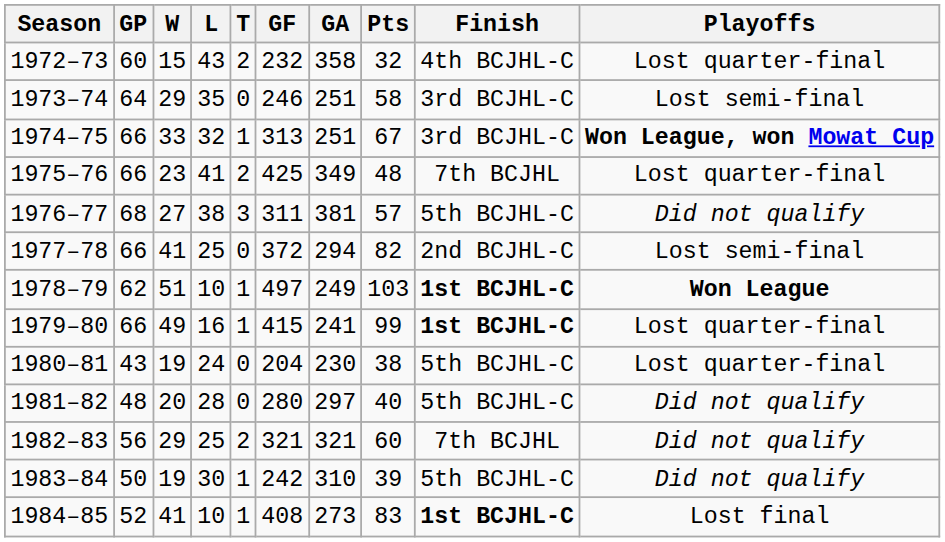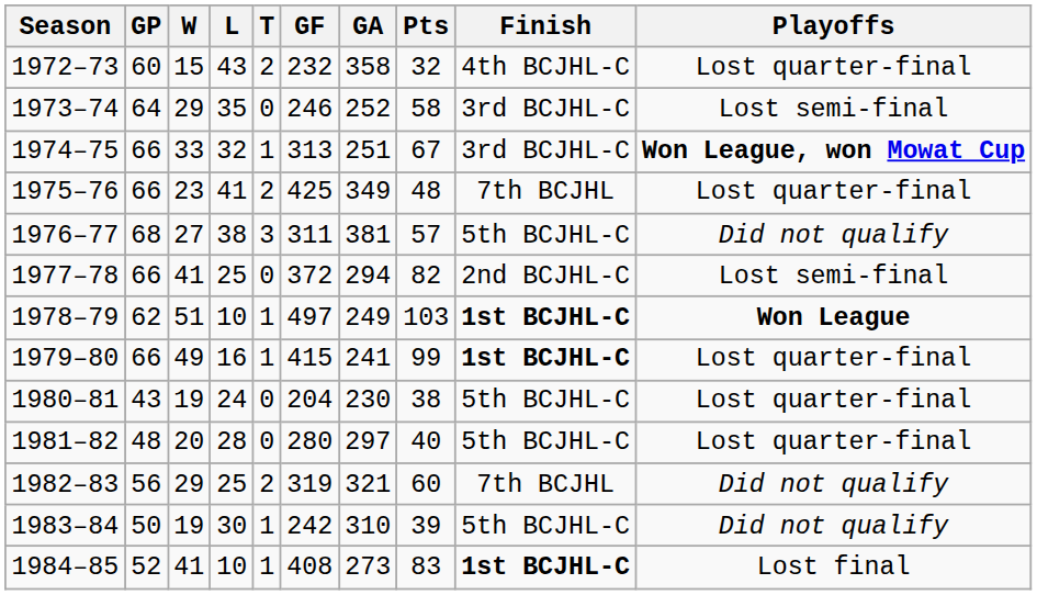 <table class="wikitable" style="text-align:center">
 <tr>
 <th>Season</th>
 <th>GP</th>
 <th>W</th>
 <th>L</th>
 <th>T</th>
 <th>GF</th>
 <th>GA</th>
 <th>Pts</th>
 <th>Finish</th>
 <th>Playoffs</th>
 </tr>
 <tr>
 <td>1972–73</td>
 <td>60</td>
 <td>15</td>
 <td>43</td>
 <td>2</td>
 <td>232</td>
 <td>358</td>
 <td>32</td>
 <td>4th BCJHL-C</td>
 <td>Lost quarter-final</td>
 </tr>
 <tr>
 <td>1973–74</td>
 <td>64</td>
 <td>29</td>
 <td>35</td>
 <td>0</td>
 <td>246</td>
-<td>251</td>
+<td>252</td>
 <td>58</td>
 <td>3rd BCJHL-C</td>
 <td>Lost semi-final</td>
 </tr>
 <tr>
 <td>1974–75</td>
 <td>66</td>
 <td>33</td>
 <td>32</td>
 <td>1</td>
 <td>313</td>
 <td>251</td>
 <td>67</td>
 <td>3rd BCJHL-C</td>
 <td><strong>Won League, won <a href='#'>Mowat Cup</a></strong></td>
 </tr>
 <tr>
 <td>1975–76</td>
 <td>66</td>
 <td>23</td>
 <td>41</td>
 <td>2</td>
 <td>425</td>
 <td>349</td>
 <td>48</td>
 <td>7th BCJHL</td>
 <td>Lost quarter-final</td>
 </tr>
 <tr>
 <td>1976–77</td>
 <td>68</td>
 <td>27</td>
 <td>38</td>
 <td>3</td>
 <td>311</td>
 <td>381</td>
 <td>57</td>
 <td>5th BCJHL-C</td>
 <td><em>Did not qualify</em></td>
 </tr>
 <tr>
 <td>1977–78</td>
 <td>66</td>
 <td>41</td>
 <td>25</td>
 <td>0</td>
 <td>372</td>
 <td>294</td>
 <td>82</td>
 <td>2nd BCJHL-C</td>
 <td>Lost semi-final</td>
 </tr>
 <tr>
 <td>1978–79</td>
 <td>62</td>
 <td>51</td>
 <td>10</td>
 <td>1</td>
 <td>497</td>
 <td>249</td>
 <td>103</td>
 <td><strong>1st BCJHL-C</strong></td>
 <td><strong>Won League</strong></td>
 </tr>
 <tr>
 <td>1979–80</td>
 <td>66</td>
 <td>49</td>
 <td>16</td>
 <td>1</td>
 <td>415</td>
 <td>241</td>
 <td>99</td>
 <td><strong>1st BCJHL-C</strong></td>
 <td>Lost quarter-final</td>
 </tr>
 <tr>
 <td>1980–81</td>
 <td>43</td>
 <td>19</td>
 <td>24</td>
 <td>0</td>
 <td>204</td>
 <td>230</td>
 <td>38</td>
 <td>5th BCJHL-C</td>
 <td>Lost quarter-final</td>
 </tr>
 <tr>
 <td>1981–82</td>
 <td>48</td>
 <td>20</td>
 <td>28</td>
 <td>0</td>
 <td>280</td>
 <td>297</td>
 <td>40</td>
 <td>5th BCJHL-C</td>
-<td><em>Did not qualify</em></td>
+<td>Lost quarter-final</td>
 </tr>
 <tr>
 <td>1982–83</td>
 <td>56</td>
 <td>29</td>
 <td>25</td>
 <td>2</td>
-<td>321</td>
+<td>319</td>
 <td>321</td>
 <td>60</td>
 <td>7th BCJHL</td>
 <td><em>Did not qualify</em></td>
 </tr>
 <tr>
 <td>1983–84</td>
 <td>50</td>
 <td>19</td>
 <td>30</td>
 <td>1</td>
 <td>242</td>
 <td>310</td>
 <td>39</td>
 <td>5th BCJHL-C</td>
 <td><em>Did not qualify</em></td>
 </tr>
 <tr>
 <td>1984–85</td>
 <td>52</td>
 <td>41</td>
 <td>10</td>
 <td>1</td>
 <td>408</td>
 <td>273</td>
 <td>83</td>
 <td><strong>1st BCJHL-C</strong></td>
 <td>Lost final</td>
 </tr>
 </table>
